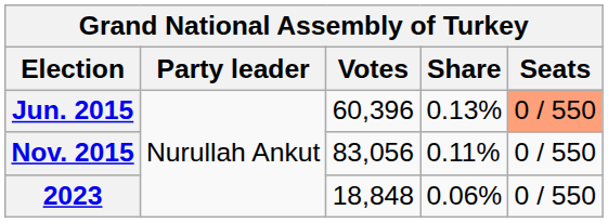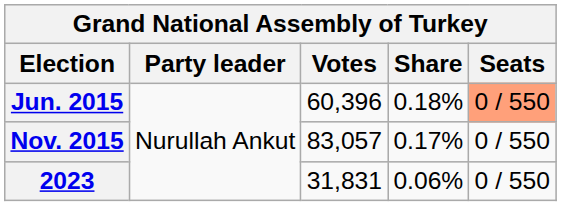 <table class="wikitable">
 <tr>
 <th colspan="5"><strong>Grand National Assembly of Turkey</strong></th>
 </tr>
 <tr>
 <th><strong>Election</strong></th>
 <th><strong>Party leader</strong></th>
 <th><strong>Votes</strong></th>
 <th><strong>Share</strong></th>
 <th><strong>Seats</strong></th>
 </tr>
 <tr>
 <th><a href='#'>Jun. 2015</a></th>
 <td rowspan="3">Nurullah Ankut</td>
 <td>60,396</td>
-<td>0.13%</td>
+<td>0.18%</td>
 <td style="background: lightsalmon;">0 / 550</td>
 </tr>
 <tr>
 <th><a href='#'>Nov. 2015</a></th>
-<td>83,056</td>
-<td>0.11%</td>
+<td>83,057</td>
+<td>0.17%</td>
 <td>0 / 550</td>
 </tr>
 <tr>
 <th><a href='#'>2023</a></th>
-<td>18,848</td>
+<td>31,831</td>
 <td>0.06%</td>
 <td>0 / 550</td>
 </tr>
 </table>
